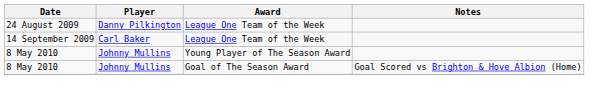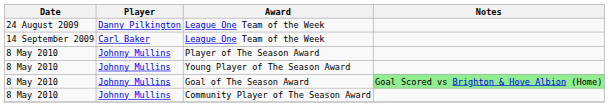 <table class="wikitable">
 <tr>
 <th>Date</th>
 <th>Player</th>
 <th>Award</th>
 <th>Notes</th>
 </tr>
 <tr>
 <td>24 August 2009</td>
 <td><a href='#'>Danny Pilkington</a></td>
 <td><a href='#'>League One</a> Team of the Week</td>
 <td></td>
 </tr>
 <tr>
 <td>14 September 2009</td>
 <td><a href='#'>Carl Baker</a></td>
 <td><a href='#'>League One</a> Team of the Week</td>
 <td></td>
 </tr>
 <tr>
 <td>8 May 2010</td>
 <td><a href='#'>Johnny Mullins</a></td>
+<td>Player of The Season Award</td>
+<td></td>
+</tr>
+<tr>
+<td>8 May 2010</td>
+<td><a href='#'>Johnny Mullins</a></td>
 <td>Young Player of The Season Award</td>
 <td></td>
 </tr>
 <tr>
 <td>8 May 2010</td>
 <td><a href='#'>Johnny Mullins</a></td>
 <td>Goal of The Season Award</td>
-<td>Goal Scored vs <a href='#'>Brighton & Hove Albion</a> (Home)</td>
+<td style="background: lightgreen;">Goal Scored vs <a href='#'>Brighton & Hove Albion</a> (Home)</td>
+</tr>
+<tr>
+<td>8 May 2010</td>
+<td><a href='#'>Johnny Mullins</a></td>
+<td>Community Player of The Season Award</td>
+<td></td>
 </tr>
 <tr>
 </tr>
 </table>
